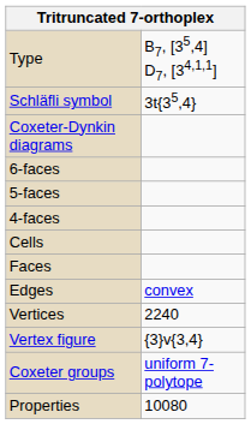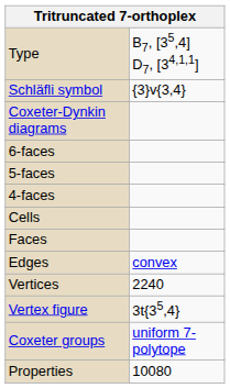 <table class="wikitable" align="right" style="margin-left:10px" width="250">
 <tr>
 <th bgcolor=#e7dcc3 colspan=2>Tritruncated 7-orthoplex</th>
 </tr>
 <tr>
 <td bgcolor=#e7dcc3>Type</td>
 <td>B<sub>7</sub>, [3<sup>5</sup>,4]<br>D<sub>7</sub>, [3<sup>4,1,1</sup>]</td>
 </tr>
 <tr>
 <td bgcolor=#e7dcc3><a href='#'>Schläfli symbol</a></td>
-<td>3t{3<sup>5</sup>,4}</td>
+<td>{3}v{3,4}</td>
 </tr>
 <tr>
 <td bgcolor=#e7dcc3><a href='#'>Coxeter-Dynkin diagrams</a></td>
 <td><br><br></td>
 </tr>
 <tr>
 <td bgcolor=#e7dcc3>6-faces</td>
 <td></td>
 </tr>
 <tr>
 <td bgcolor=#e7dcc3>5-faces</td>
 <td></td>
 </tr>
 <tr>
 <td bgcolor=#e7dcc3>4-faces</td>
 <td></td>
 </tr>
 <tr>
 <td bgcolor=#e7dcc3>Cells</td>
 <td></td>
 </tr>
 <tr>
 <td bgcolor=#e7dcc3>Faces</td>
 <td></td>
 </tr>
 <tr>
 <td bgcolor=#e7dcc3>Edges</td>
 <td><a href='#'>convex</a></td>
 </tr>
 <tr>
 <td bgcolor=#e7dcc3>Vertices</td>
 <td>2240</td>
 </tr>
 <tr>
 <td bgcolor=#e7dcc3><a href='#'>Vertex figure</a></td>
-<td>{3}v{3,4}</td>
+<td>3t{3<sup>5</sup>,4}</td>
 </tr>
 <tr>
 <td bgcolor=#e7dcc3><a href='#'>Coxeter groups</a></td>
 <td><a href='#'>uniform 7-polytope</a></td>
 </tr>
 <tr>
 <td bgcolor=#e7dcc3>Properties</td>
 <td>10080</td>
 </tr>
 </table>
